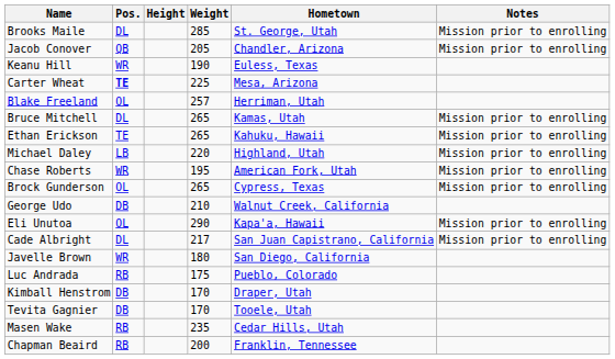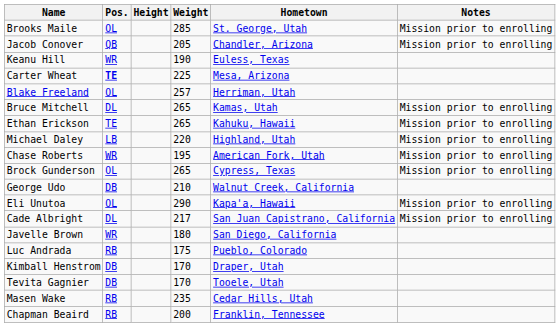 <table class="wikitable sortable" border="1">
 <tr>
 <th>Name</th>
 <th>Pos.</th>
 <th>Height</th>
 <th>Weight</th>
 <th>Hometown</th>
 <th>Notes</th>
 </tr>
 <tr>
 <td>Brooks Maile</td>
-<td><a href='#'>DL</a></td>
+<td><a href='#'>OL</a></td>
 <td></td>
 <td>285</td>
 <td><a href='#'>St. George, Utah</a></td>
 <td>Mission prior to enrolling</td>
 </tr>
 <tr>
 <td>Jacob Conover</td>
 <td><a href='#'>QB</a></td>
 <td></td>
 <td>205</td>
 <td><a href='#'>Chandler, Arizona</a></td>
 <td>Mission prior to enrolling</td>
 </tr>
 <tr>
 <td>Keanu Hill</td>
 <td><a href='#'>WR</a></td>
 <td></td>
 <td>190</td>
 <td><a href='#'>Euless, Texas</a></td>
 <td></td>
 </tr>
 <tr>
 <td>Carter Wheat</td>
 <td><strong><a href='#'>TE</a></strong></td>
 <td></td>
 <td>225</td>
 <td><a href='#'>Mesa, Arizona</a></td>
 <td></td>
 </tr>
 <tr>
 <td><a href='#'>Blake Freeland</a></td>
 <td><a href='#'>OL</a></td>
 <td></td>
 <td>257</td>
 <td><a href='#'>Herriman, Utah</a></td>
 <td></td>
 </tr>
 <tr>
 <td>Bruce Mitchell</td>
 <td><a href='#'>DL</a></td>
 <td></td>
 <td>265</td>
 <td><a href='#'>Kamas, Utah</a></td>
 <td>Mission prior to enrolling</td>
 </tr>
 <tr>
 <td>Ethan Erickson</td>
 <td><a href='#'>TE</a></td>
 <td></td>
 <td>265</td>
 <td><a href='#'>Kahuku, Hawaii</a></td>
 <td>Mission prior to enrolling</td>
 </tr>
 <tr>
 <td>Michael Daley</td>
 <td><a href='#'>LB</a></td>
 <td></td>
 <td>220</td>
 <td><a href='#'>Highland, Utah</a></td>
 <td>Mission prior to enrolling</td>
 </tr>
 <tr>
 <td>Chase Roberts</td>
 <td><a href='#'>WR</a></td>
 <td></td>
 <td>195</td>
 <td><a href='#'>American Fork, Utah</a></td>
 <td>Mission prior to enrolling</td>
 </tr>
 <tr>
 <td>Brock Gunderson</td>
 <td><a href='#'>OL</a></td>
 <td></td>
 <td>265</td>
 <td><a href='#'>Cypress, Texas</a></td>
 <td>Mission prior to enrolling</td>
 </tr>
 <tr>
 <td>George Udo</td>
 <td><a href='#'>DB</a></td>
 <td></td>
 <td>210</td>
 <td><a href='#'>Walnut Creek, California</a></td>
 <td></td>
 </tr>
 <tr>
 <td>Eli Unutoa</td>
 <td><a href='#'>OL</a></td>
 <td></td>
 <td>290</td>
 <td><a href='#'>Kapa'a, Hawaii</a></td>
 <td>Mission prior to enrolling</td>
 </tr>
 <tr>
 <td>Cade Albright</td>
 <td><a href='#'>DL</a></td>
 <td></td>
 <td>217</td>
 <td><a href='#'>San Juan Capistrano, California</a></td>
 <td>Mission prior to enrolling</td>
 </tr>
 <tr>
 <td>Javelle Brown</td>
 <td><a href='#'>WR</a></td>
 <td></td>
 <td>180</td>
 <td><a href='#'>San Diego, California</a></td>
 <td></td>
 </tr>
 <tr>
 <td>Luc Andrada</td>
 <td><a href='#'>RB</a></td>
 <td></td>
 <td>175</td>
 <td><a href='#'>Pueblo, Colorado</a></td>
 <td></td>
 </tr>
 <tr>
 <td>Kimball Henstrom</td>
 <td><a href='#'>DB</a></td>
 <td></td>
 <td>170</td>
 <td><a href='#'>Draper, Utah</a></td>
 <td></td>
 </tr>
 <tr>
 <td>Tevita Gagnier</td>
 <td><a href='#'>DB</a></td>
 <td></td>
 <td>170</td>
 <td><a href='#'>Tooele, Utah</a></td>
 <td></td>
 </tr>
 <tr>
 <td>Masen Wake</td>
 <td><a href='#'>RB</a></td>
 <td></td>
 <td>235</td>
 <td><a href='#'>Cedar Hills, Utah</a></td>
 <td></td>
 </tr>
 <tr>
 <td>Chapman Beaird</td>
 <td><a href='#'>RB</a></td>
 <td></td>
 <td>200</td>
 <td><a href='#'>Franklin, Tennessee</a></td>
 <td></td>
 </tr>
 </table>
